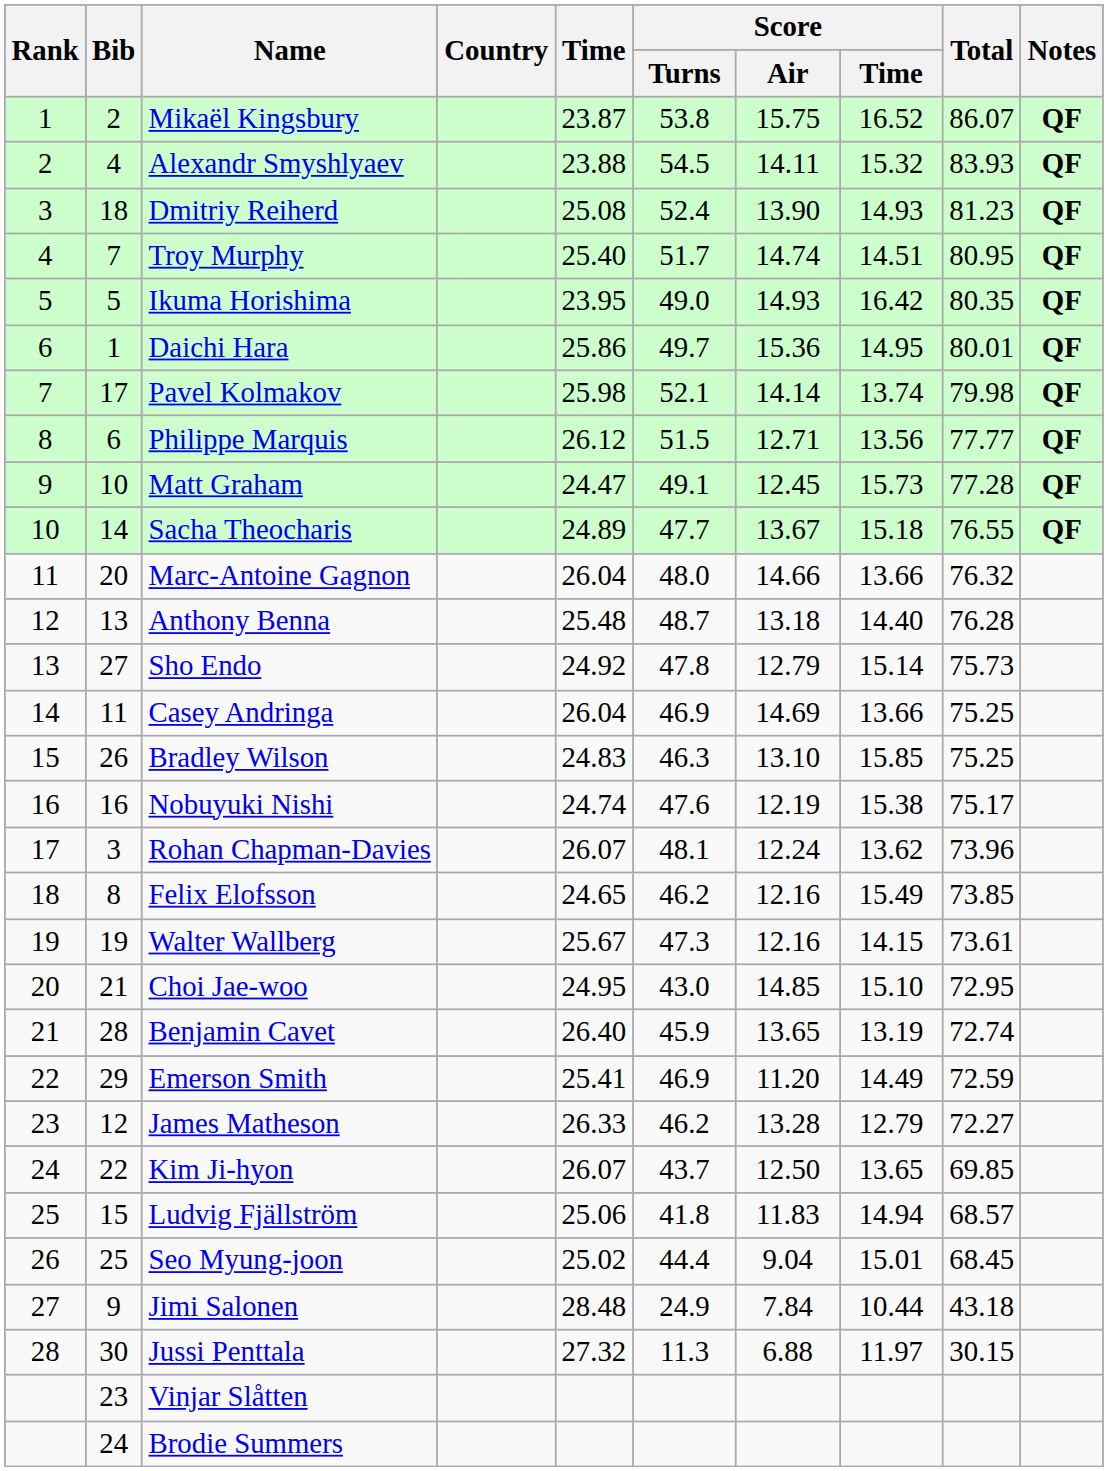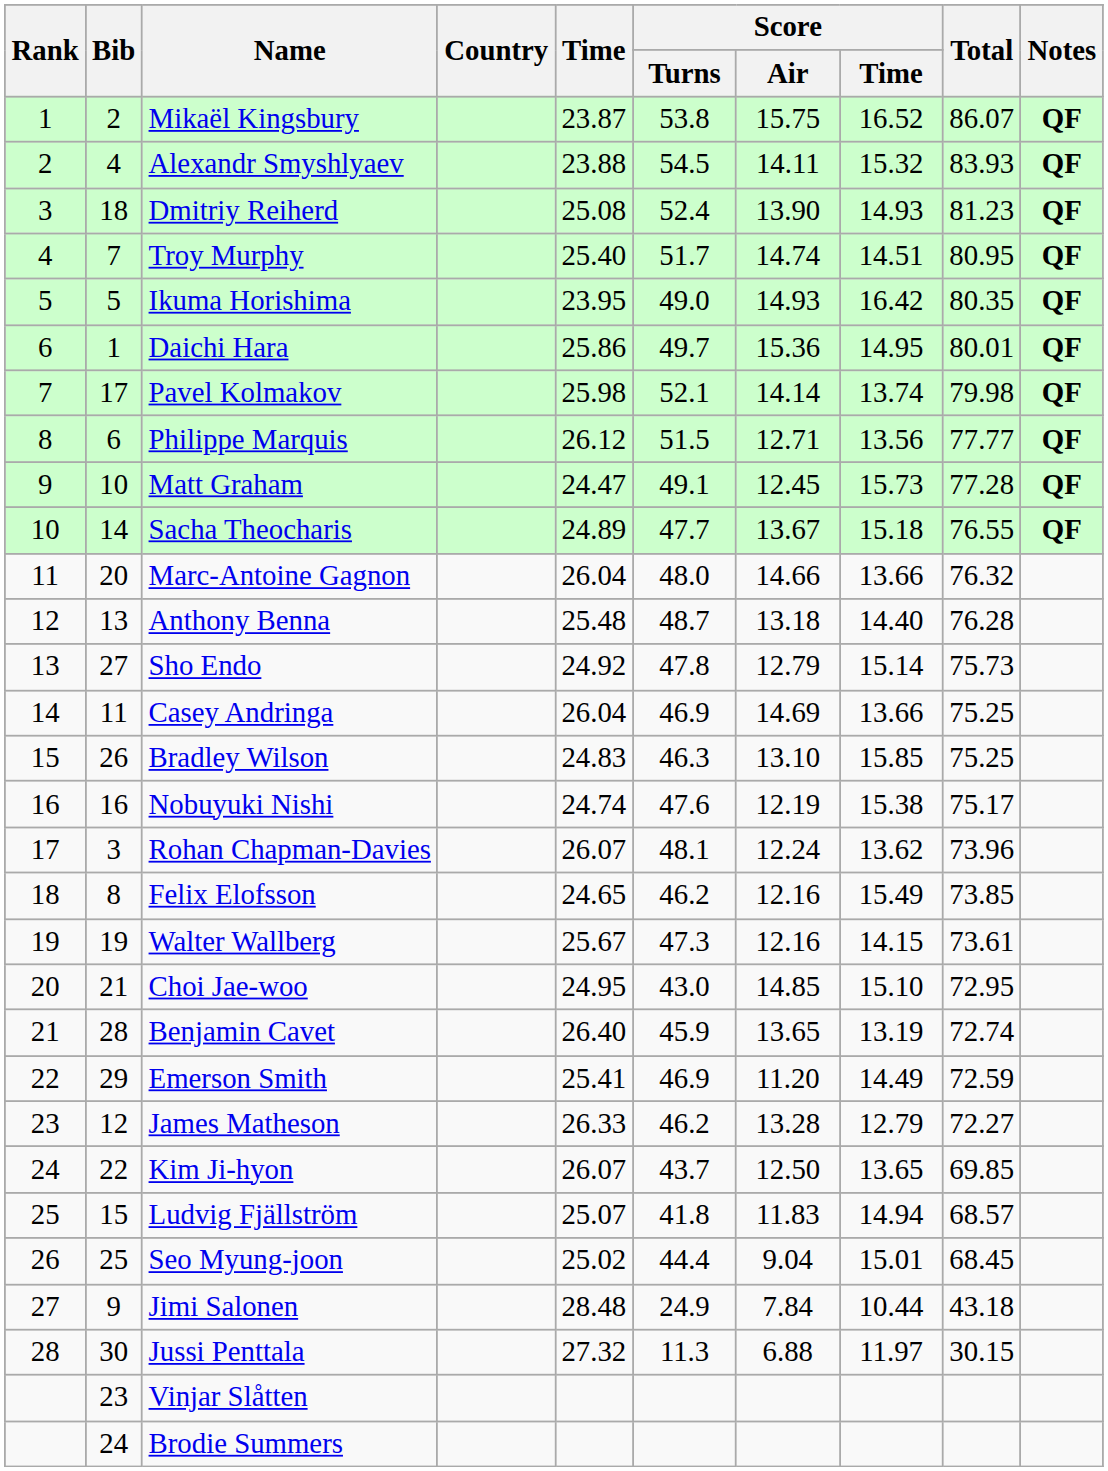 <table class="wikitable sortable" style="text-align:center">
 <tr>
 <th rowspan=2>Rank</th>
 <th rowspan=2>Bib</th>
 <th rowspan=2>Name</th>
 <th rowspan=2>Country</th>
 <th rowspan=2>Time</th>
 <th colspan=3>Score</th>
 <th rowspan=2>Total</th>
 <th rowspan=2>Notes</th>
 </tr>
 <tr>
 <th width=50>Turns</th>
 <th width=50>Air</th>
 <th width=50>Time</th>
 </tr>
 <tr bgcolor=#ccffcc>
 <td>1</td>
 <td>2</td>
 <td align=left><a href='#'>Mikaël Kingsbury</a></td>
 <td align=left></td>
 <td>23.87</td>
 <td>53.8</td>
 <td>15.75</td>
 <td>16.52</td>
 <td>86.07</td>
 <td><strong>QF</strong></td>
 </tr>
 <tr bgcolor=#ccffcc>
 <td>2</td>
 <td>4</td>
 <td align=left><a href='#'>Alexandr Smyshlyaev</a></td>
 <td align=left></td>
 <td>23.88</td>
 <td>54.5</td>
 <td>14.11</td>
 <td>15.32</td>
 <td>83.93</td>
 <td><strong>QF</strong></td>
 </tr>
 <tr bgcolor=#ccffcc>
 <td>3</td>
 <td>18</td>
 <td align=left><a href='#'>Dmitriy Reiherd</a></td>
 <td align=left></td>
 <td>25.08</td>
 <td>52.4</td>
 <td>13.90</td>
 <td>14.93</td>
 <td>81.23</td>
 <td><strong>QF</strong></td>
 </tr>
 <tr bgcolor=#ccffcc>
 <td>4</td>
 <td>7</td>
 <td align=left><a href='#'>Troy Murphy</a></td>
 <td align=left></td>
 <td>25.40</td>
 <td>51.7</td>
 <td>14.74</td>
 <td>14.51</td>
 <td>80.95</td>
 <td><strong>QF</strong></td>
 </tr>
 <tr bgcolor=#ccffcc>
 <td>5</td>
 <td>5</td>
 <td align=left><a href='#'>Ikuma Horishima</a></td>
 <td align=left></td>
 <td>23.95</td>
 <td>49.0</td>
 <td>14.93</td>
 <td>16.42</td>
 <td>80.35</td>
 <td><strong>QF</strong></td>
 </tr>
 <tr bgcolor=#ccffcc>
 <td>6</td>
 <td>1</td>
 <td align=left><a href='#'>Daichi Hara</a></td>
 <td align=left></td>
 <td>25.86</td>
 <td>49.7</td>
 <td>15.36</td>
 <td>14.95</td>
 <td>80.01</td>
 <td><strong>QF</strong></td>
 </tr>
 <tr bgcolor=#ccffcc>
 <td>7</td>
 <td>17</td>
 <td align=left><a href='#'>Pavel Kolmakov</a></td>
 <td align=left></td>
 <td>25.98</td>
 <td>52.1</td>
 <td>14.14</td>
 <td>13.74</td>
 <td>79.98</td>
 <td><strong>QF</strong></td>
 </tr>
 <tr bgcolor=#ccffcc>
 <td>8</td>
 <td>6</td>
 <td align=left><a href='#'>Philippe Marquis</a></td>
 <td align=left></td>
 <td>26.12</td>
 <td>51.5</td>
 <td>12.71</td>
 <td>13.56</td>
 <td>77.77</td>
 <td><strong>QF</strong></td>
 </tr>
 <tr bgcolor=#ccffcc>
 <td>9</td>
 <td>10</td>
 <td align=left><a href='#'>Matt Graham</a></td>
 <td align=left></td>
 <td>24.47</td>
 <td>49.1</td>
 <td>12.45</td>
 <td>15.73</td>
 <td>77.28</td>
 <td><strong>QF</strong></td>
 </tr>
 <tr bgcolor=#ccffcc>
 <td>10</td>
 <td>14</td>
 <td align=left><a href='#'>Sacha Theocharis</a></td>
 <td align=left></td>
 <td>24.89</td>
 <td>47.7</td>
 <td>13.67</td>
 <td>15.18</td>
 <td>76.55</td>
 <td><strong>QF</strong></td>
 </tr>
 <tr>
 <td>11</td>
 <td>20</td>
 <td align=left><a href='#'>Marc-Antoine Gagnon</a></td>
 <td align=left></td>
 <td>26.04</td>
 <td>48.0</td>
 <td>14.66</td>
 <td>13.66</td>
 <td>76.32</td>
 <td></td>
 </tr>
 <tr>
 <td>12</td>
 <td>13</td>
 <td align=left><a href='#'>Anthony Benna</a></td>
 <td align=left></td>
 <td>25.48</td>
 <td>48.7</td>
 <td>13.18</td>
 <td>14.40</td>
 <td>76.28</td>
 <td></td>
 </tr>
 <tr>
 <td>13</td>
 <td>27</td>
 <td align=left><a href='#'>Sho Endo</a></td>
 <td align=left></td>
 <td>24.92</td>
 <td>47.8</td>
 <td>12.79</td>
 <td>15.14</td>
 <td>75.73</td>
 <td></td>
 </tr>
 <tr>
 <td>14</td>
 <td>11</td>
 <td align=left><a href='#'>Casey Andringa</a></td>
 <td align=left></td>
 <td>26.04</td>
 <td>46.9</td>
 <td>14.69</td>
 <td>13.66</td>
 <td>75.25</td>
 <td></td>
 </tr>
 <tr>
 <td>15</td>
 <td>26</td>
 <td align=left><a href='#'>Bradley Wilson</a></td>
 <td align=left></td>
 <td>24.83</td>
 <td>46.3</td>
 <td>13.10</td>
 <td>15.85</td>
 <td>75.25</td>
 <td></td>
 </tr>
 <tr>
 <td>16</td>
 <td>16</td>
 <td align=left><a href='#'>Nobuyuki Nishi</a></td>
 <td align=left></td>
 <td>24.74</td>
 <td>47.6</td>
 <td>12.19</td>
 <td>15.38</td>
 <td>75.17</td>
 <td></td>
 </tr>
 <tr>
 <td>17</td>
 <td>3</td>
 <td align=left><a href='#'>Rohan Chapman-Davies</a></td>
 <td align=left></td>
 <td>26.07</td>
 <td>48.1</td>
 <td>12.24</td>
 <td>13.62</td>
 <td>73.96</td>
 <td></td>
 </tr>
 <tr>
 <td>18</td>
 <td>8</td>
 <td align=left><a href='#'>Felix Elofsson</a></td>
 <td align=left></td>
 <td>24.65</td>
 <td>46.2</td>
 <td>12.16</td>
 <td>15.49</td>
 <td>73.85</td>
 <td></td>
 </tr>
 <tr>
 <td>19</td>
 <td>19</td>
 <td align=left><a href='#'>Walter Wallberg</a></td>
 <td align=left></td>
 <td>25.67</td>
 <td>47.3</td>
 <td>12.16</td>
 <td>14.15</td>
 <td>73.61</td>
 <td></td>
 </tr>
 <tr>
 <td>20</td>
 <td>21</td>
 <td align=left><a href='#'>Choi Jae-woo</a></td>
 <td align=left></td>
 <td>24.95</td>
 <td>43.0</td>
 <td>14.85</td>
 <td>15.10</td>
 <td>72.95</td>
 <td></td>
 </tr>
 <tr>
 <td>21</td>
 <td>28</td>
 <td align=left><a href='#'>Benjamin Cavet</a></td>
 <td align=left></td>
 <td>26.40</td>
 <td>45.9</td>
 <td>13.65</td>
 <td>13.19</td>
 <td>72.74</td>
 <td></td>
 </tr>
 <tr>
 <td>22</td>
 <td>29</td>
 <td align=left><a href='#'>Emerson Smith</a></td>
 <td align=left></td>
 <td>25.41</td>
 <td>46.9</td>
 <td>11.20</td>
 <td>14.49</td>
 <td>72.59</td>
 <td></td>
 </tr>
 <tr>
 <td>23</td>
 <td>12</td>
 <td align=left><a href='#'>James Matheson</a></td>
 <td align=left></td>
 <td>26.33</td>
 <td>46.2</td>
 <td>13.28</td>
 <td>12.79</td>
 <td>72.27</td>
 <td></td>
 </tr>
 <tr>
 <td>24</td>
 <td>22</td>
 <td align=left><a href='#'>Kim Ji-hyon</a></td>
 <td align=left></td>
 <td>26.07</td>
 <td>43.7</td>
 <td>12.50</td>
 <td>13.65</td>
 <td>69.85</td>
 <td></td>
 </tr>
 <tr>
 <td>25</td>
 <td>15</td>
 <td align=left><a href='#'>Ludvig Fjällström</a></td>
 <td align=left></td>
-<td>25.06</td>
+<td>25.07</td>
 <td>41.8</td>
 <td>11.83</td>
 <td>14.94</td>
 <td>68.57</td>
 <td></td>
 </tr>
 <tr>
 <td>26</td>
 <td>25</td>
 <td align=left><a href='#'>Seo Myung-joon</a></td>
 <td align=left></td>
 <td>25.02</td>
 <td>44.4</td>
 <td>9.04</td>
 <td>15.01</td>
 <td>68.45</td>
 <td></td>
 </tr>
 <tr>
 <td>27</td>
 <td>9</td>
 <td align=left><a href='#'>Jimi Salonen</a></td>
 <td align=left></td>
 <td>28.48</td>
 <td>24.9</td>
 <td>7.84</td>
 <td>10.44</td>
 <td>43.18</td>
 <td></td>
 </tr>
 <tr>
 <td>28</td>
 <td>30</td>
 <td align=left><a href='#'>Jussi Penttala</a></td>
 <td align=left></td>
 <td>27.32</td>
 <td>11.3</td>
 <td>6.88</td>
 <td>11.97</td>
 <td>30.15</td>
 <td></td>
 </tr>
 <tr>
 <td></td>
 <td>23</td>
 <td align=left><a href='#'>Vinjar Slåtten</a></td>
 <td align=left></td>
 <td></td>
 <td></td>
 <td></td>
 <td></td>
 <td></td>
 <td></td>
 </tr>
 <tr>
 <td></td>
 <td>24</td>
 <td align=left><a href='#'>Brodie Summers</a></td>
 <td align=left></td>
 <td></td>
 <td></td>
 <td></td>
 <td></td>
 <td></td>
 <td></td>
 </tr>
 </table>
